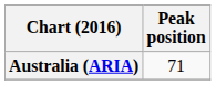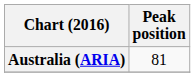 <table class="wikitable sortable plainrowheaders">
 <tr>
 <th>Chart (2016)</th>
 <th>Peak<br>position</th>
 </tr>
 <tr>
 <th scope="row">Australia (<a href='#'>ARIA</a>)</th>
-<td align="center">71</td>
+<td align="center">81</td>
 </tr>
 <tr>
 </tr>
 <tr>
 </tr>
 <tr>
 </tr>
 <tr>
 </tr>
 <tr>
 </tr>
 <tr>
 </tr>
 </table>
